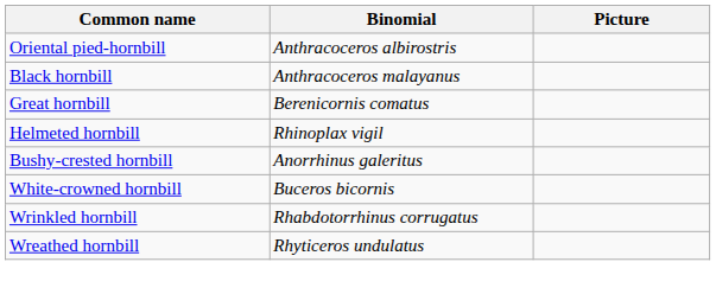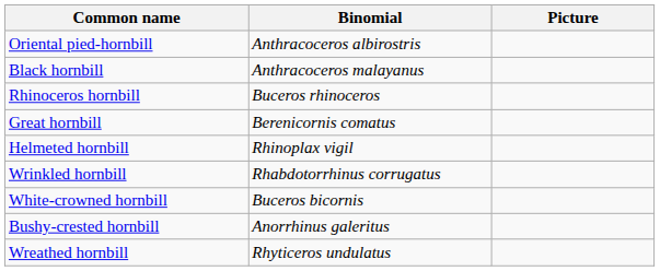 <table width=50% class="wikitable">
 <tr>
 <th width=30%>Common name</th>
 <th width=30%>Binomial</th>
 <th width=20%>Picture</th>
 </tr>
 <tr>
 <td><a href='#'>Oriental pied-hornbill</a></td>
 <td><em>Anthracoceros albirostris</em></td>
 <td></td>
 </tr>
 <tr>
 <td><a href='#'>Black hornbill</a></td>
 <td><em>Anthracoceros malayanus</em></td>
 <td></td>
 </tr>
 <tr>
+<td><a href='#'>Rhinoceros hornbill</a></td>
+<td><em>Buceros rhinoceros</em></td>
+<td></td>
+</tr>
+<tr>
 <td><a href='#'>Great hornbill</a></td>
 <td><em>Berenicornis comatus</em></td>
 <td></td>
 </tr>
 <tr>
 <td><a href='#'>Helmeted hornbill</a></td>
 <td><em>Rhinoplax vigil</em></td>
 <td></td>
 </tr>
 <tr>
-<td><a href='#'>Bushy-crested hornbill</a></td>
-<td><em>Anorrhinus galeritus</em></td>
+<td><a href='#'>Wrinkled hornbill</a></td>
+<td><em>Rhabdotorrhinus corrugatus</em></td>
 <td></td>
 </tr>
 <tr>
 <td><a href='#'>White-crowned hornbill</a></td>
 <td><em>Buceros bicornis</em></td>
 <td></td>
 </tr>
 <tr>
-<td><a href='#'>Wrinkled hornbill</a></td>
-<td><em>Rhabdotorrhinus corrugatus</em></td>
+<td><a href='#'>Bushy-crested hornbill</a></td>
+<td><em>Anorrhinus galeritus</em></td>
 <td></td>
 </tr>
 <tr>
 <td><a href='#'>Wreathed hornbill</a></td>
 <td><em>Rhyticeros undulatus</em></td>
 <td></td>
 </tr>
 </table>
